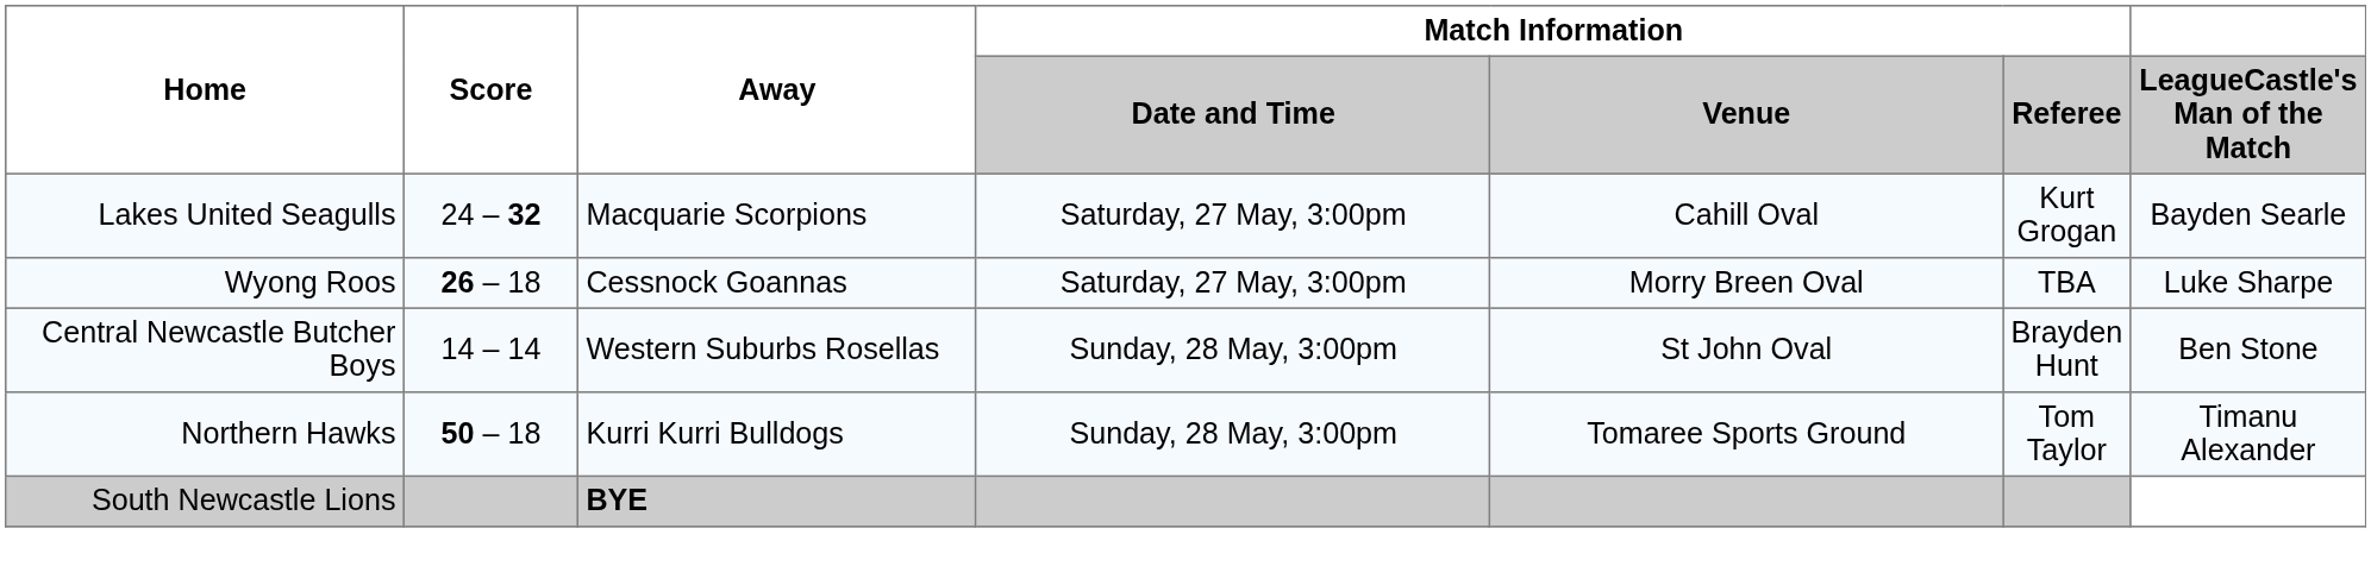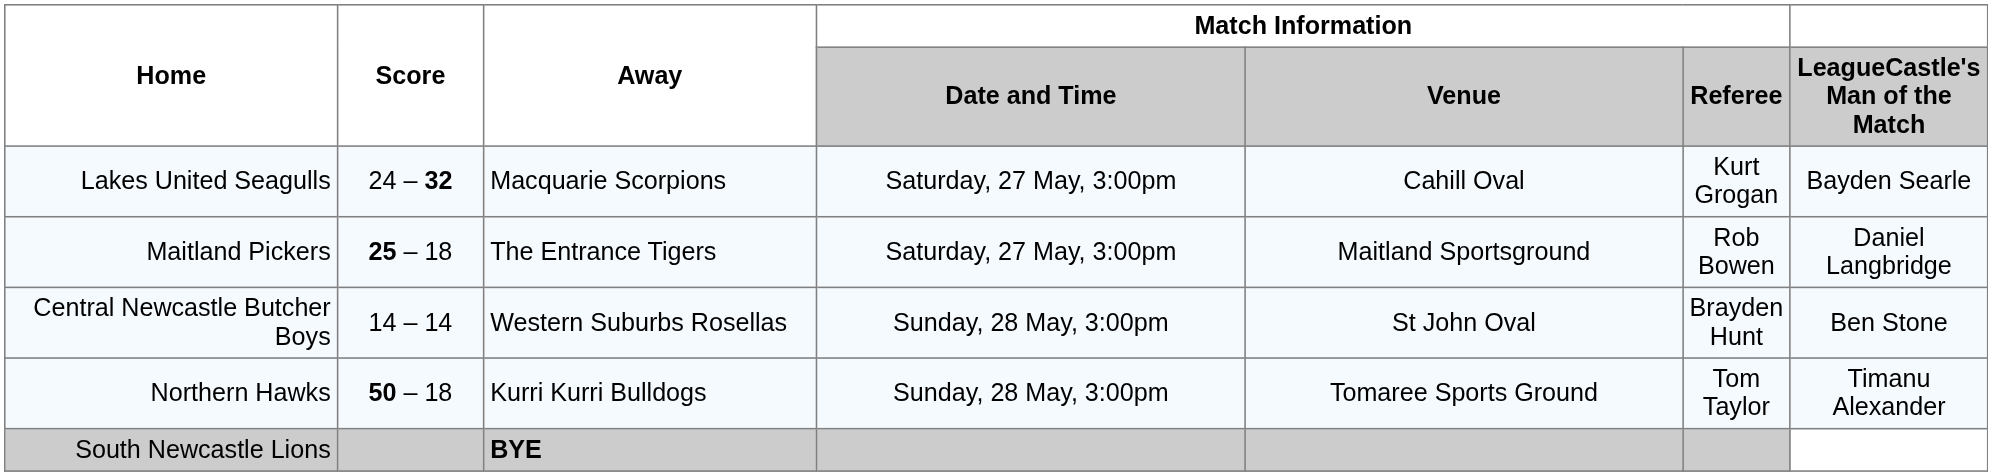 <table width="100%" cellspacing="0" cellpadding="4" border="1" style="border-collapse:collapse;  text-align:center;">
 <tr>
 <th rowspan="2" width="19%">Home</th>
 <th rowspan="2" width="8%">Score</th>
 <th rowspan="2" width="19%">Away</th>
 <th colspan="3">Match Information</th>
 </tr>
 <tr style="background:#CCCCCC">
 <th width="25%">Date and Time</th>
 <th width="25%">Venue</th>
 <th width="25%">Referee</th>
 <th width="25%">LeagueCastle's Man of the Match</th>
 </tr>
 <tr style="text-align:center; background:#f5faff;">
 <td align="right">Lakes United Seagulls </td>
 <td>24 – <strong>32</strong></td>
 <td align="left"> Macquarie Scorpions</td>
 <td>Saturday, 27 May, 3:00pm</td>
 <td>Cahill Oval</td>
 <td>Kurt Grogan</td>
 <td>Bayden Searle </td>
 </tr>
 <tr style="text-align:center; background:#f5faff;">
-<td align="right">Wyong Roos </td>
-<td><strong>26</strong> – 18</td>
-<td align="left"> Cessnock Goannas</td>
+<td align="right">Maitland Pickers </td>
+<td><strong>25</strong> – 18</td>
+<td align="left"> The Entrance Tigers</td>
 <td>Saturday, 27 May, 3:00pm</td>
-<td>Morry Breen Oval</td>
-<td>TBA</td>
-<td>Luke Sharpe </td>
+<td>Maitland Sportsground</td>
+<td>Rob Bowen</td>
+<td>Daniel Langbridge </td>
 </tr>
 <tr style="text-align:center; background:#f5faff;">
 <td align="right">Central Newcastle Butcher Boys </td>
 <td>14 – 14</td>
 <td align="left"> Western Suburbs Rosellas</td>
 <td>Sunday, 28 May, 3:00pm</td>
 <td>St John Oval</td>
 <td>Brayden Hunt</td>
 <td>Ben Stone </td>
 </tr>
 <tr style="text-align:center; background:#f5faff;">
 <td align="right">Northern Hawks </td>
 <td><strong>50</strong> – 18</td>
 <td align="left"> Kurri Kurri Bulldogs</td>
 <td>Sunday, 28 May, 3:00pm</td>
 <td>Tomaree Sports Ground</td>
 <td>Tom Taylor</td>
 <td>Timanu Alexander </td>
 </tr>
 <tr style="text-align:center; background:#CCCCCC;">
 <td align="right">South Newcastle Lions </td>
 <td></td>
 <td align="left"><strong>BYE</strong></td>
 <td></td>
 <td></td>
 <td></td>
 </tr>
 </table>
